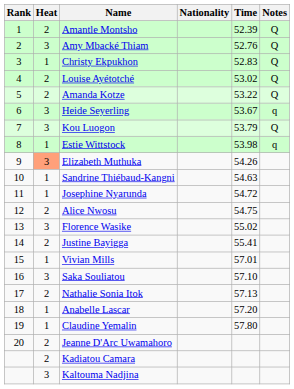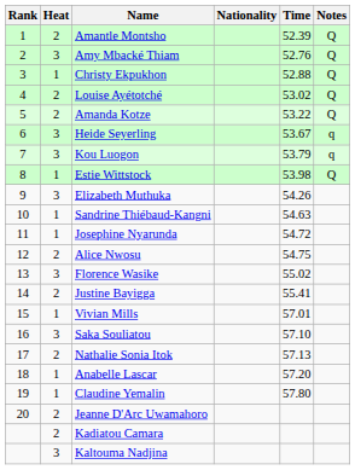 <table class="wikitable sortable" style="text-align:center">
 <tr>
 <th>Rank</th>
 <th>Heat</th>
 <th>Name</th>
 <th>Nationality</th>
 <th>Time</th>
 <th>Notes</th>
 </tr>
 <tr bgcolor=ccffcc>
 <td>1</td>
 <td>2</td>
 <td align=left><a href='#'>Amantle Montsho</a></td>
 <td align=left></td>
 <td>52.39</td>
 <td>Q</td>
 </tr>
 <tr bgcolor=ccffcc>
 <td>2</td>
 <td>3</td>
 <td align=left><a href='#'>Amy Mbacké Thiam</a></td>
 <td align=left></td>
 <td>52.76</td>
 <td>Q</td>
 </tr>
 <tr bgcolor=ccffcc>
 <td>3</td>
 <td>1</td>
 <td align=left><a href='#'>Christy Ekpukhon</a></td>
 <td align=left></td>
-<td>52.83</td>
+<td>52.88</td>
 <td>Q</td>
 </tr>
 <tr bgcolor=ccffcc>
 <td>4</td>
 <td>2</td>
 <td align=left><a href='#'>Louise Ayétotché</a></td>
 <td align=left></td>
 <td>53.02</td>
 <td>Q</td>
 </tr>
 <tr bgcolor=ddffdd>
 <td>5</td>
 <td>2</td>
 <td align=left><a href='#'>Amanda Kotze</a></td>
 <td align=left></td>
 <td>53.22</td>
 <td>Q</td>
 </tr>
 <tr bgcolor=ccffcc>
 <td>6</td>
 <td>3</td>
 <td align=left><a href='#'>Heide Seyerling</a></td>
 <td align=left></td>
 <td>53.67</td>
 <td>q</td>
 </tr>
 <tr bgcolor=ddffdd>
 <td>7</td>
 <td>3</td>
 <td align=left><a href='#'>Kou Luogon</a></td>
 <td align=left></td>
 <td>53.79</td>
-<td>Q</td>
+<td>q</td>
 </tr>
 <tr bgcolor=ccffcc>
 <td>8</td>
 <td>1</td>
 <td align=left><a href='#'>Estie Wittstock</a></td>
 <td align=left></td>
 <td>53.98</td>
-<td>q</td>
+<td>Q</td>
 </tr>
 <tr>
 <td>9</td>
-<td style="background: lightsalmon;">3</td>
+<td>3</td>
 <td align=left><a href='#'>Elizabeth Muthuka</a></td>
 <td align=left></td>
 <td>54.26</td>
 <td></td>
 </tr>
 <tr>
 <td>10</td>
 <td>1</td>
 <td align=left><a href='#'>Sandrine Thiébaud-Kangni</a></td>
 <td align=left></td>
 <td>54.63</td>
 <td></td>
 </tr>
 <tr>
 <td>11</td>
 <td>1</td>
 <td align=left><a href='#'>Josephine Nyarunda</a></td>
 <td align=left></td>
 <td>54.72</td>
 <td></td>
 </tr>
 <tr>
 <td>12</td>
 <td>2</td>
 <td align=left><a href='#'>Alice Nwosu</a></td>
 <td align=left></td>
 <td>54.75</td>
 <td></td>
 </tr>
 <tr>
 <td>13</td>
 <td>3</td>
 <td align=left><a href='#'>Florence Wasike</a></td>
 <td align=left></td>
 <td>55.02</td>
 <td></td>
 </tr>
 <tr>
 <td>14</td>
 <td>2</td>
 <td align=left><a href='#'>Justine Bayigga</a></td>
 <td align=left></td>
 <td>55.41</td>
 <td></td>
 </tr>
 <tr>
 <td>15</td>
 <td>1</td>
 <td align=left><a href='#'>Vivian Mills</a></td>
 <td align=left></td>
 <td>57.01</td>
 <td></td>
 </tr>
 <tr>
 <td>16</td>
 <td>3</td>
 <td align=left><a href='#'>Saka Souliatou</a></td>
 <td align=left></td>
 <td>57.10</td>
 <td></td>
 </tr>
 <tr>
 <td>17</td>
 <td>2</td>
 <td align=left><a href='#'>Nathalie Sonia Itok</a></td>
 <td align=left></td>
 <td>57.13</td>
 <td></td>
 </tr>
 <tr>
 <td>18</td>
 <td>1</td>
 <td align=left><a href='#'>Anabelle Lascar</a></td>
 <td align=left></td>
 <td>57.20</td>
 <td></td>
 </tr>
 <tr>
 <td>19</td>
 <td>1</td>
 <td align=left><a href='#'>Claudine Yemalin</a></td>
 <td align=left></td>
 <td>57.80</td>
 <td></td>
 </tr>
 <tr>
 <td>20</td>
 <td>2</td>
 <td align=left><a href='#'>Jeanne D'Arc Uwamahoro</a></td>
 <td align=left></td>
 <td></td>
 <td></td>
 </tr>
 <tr>
 <td></td>
 <td>2</td>
 <td align=left><a href='#'>Kadiatou Camara</a></td>
 <td align=left></td>
 <td></td>
 <td></td>
 </tr>
 <tr>
 <td></td>
 <td>3</td>
 <td align=left><a href='#'>Kaltouma Nadjina</a></td>
 <td align=left></td>
 <td></td>
 <td></td>
 </tr>
 </table>
